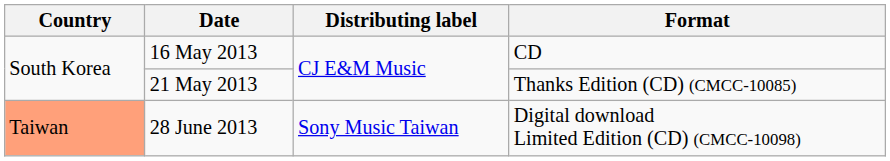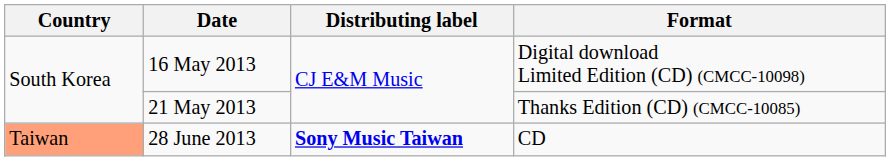 <table class="wikitable" style="width:700px">
 <tr>
 <th>Country</th>
 <th>Date</th>
 <th>Distributing label</th>
 <th>Format</th>
 </tr>
 <tr>
 <td rowspan="2">South Korea</td>
 <td>16 May 2013</td>
 <td rowspan="2"><a href='#'>CJ E&M Music</a></td>
-<td>CD</td>
+<td>Digital download<br>Limited Edition (CD) <small>(CMCC-10098)</small></td>
 </tr>
 <tr>
 <td>21 May 2013</td>
 <td>Thanks Edition (CD) <small>(CMCC-10085)</small></td>
 </tr>
 <tr>
 <td style="background: lightsalmon;">Taiwan</td>
 <td>28 June 2013</td>
-<td><a href='#'>Sony Music Taiwan</a></td>
-<td>Digital download<br>Limited Edition (CD) <small>(CMCC-10098)</small></td>
+<td><strong><a href='#'>Sony Music Taiwan</a></strong></td>
+<td>CD</td>
 </tr>
 </table>
